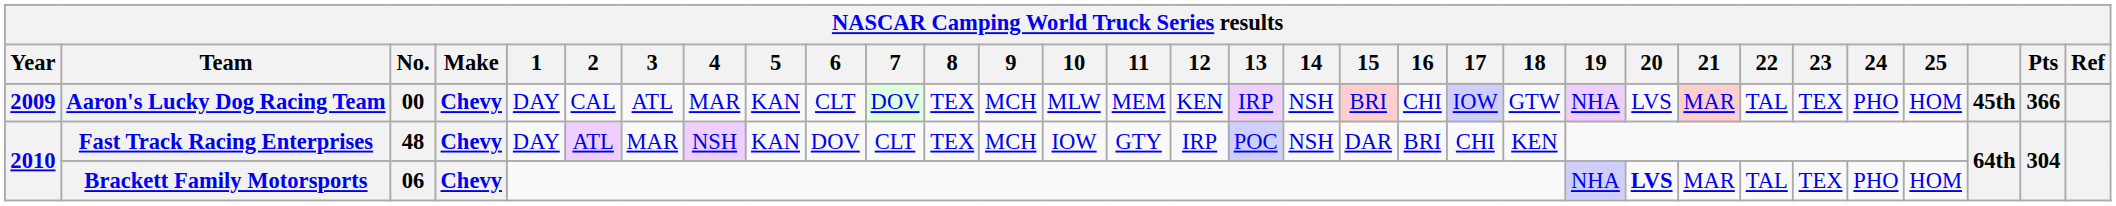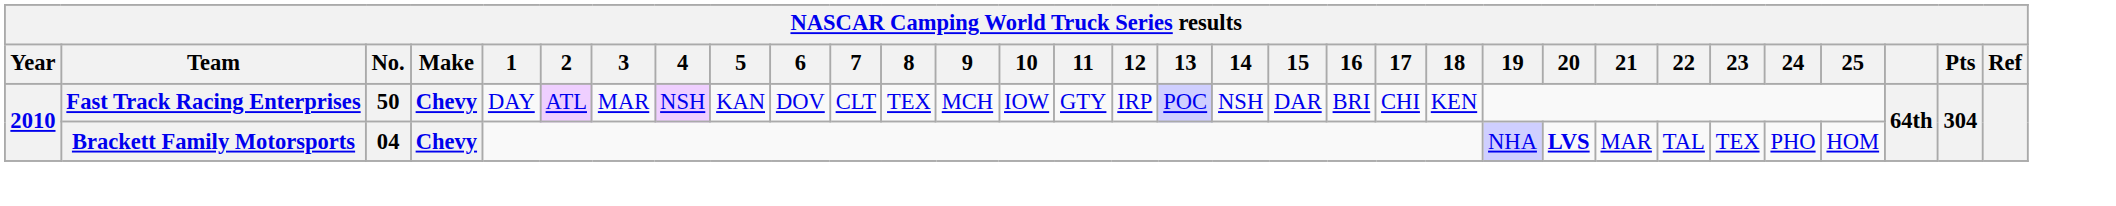 <table class="wikitable" style="text-align:center; font-size:75%">
 <tr>
 <th colspan=32><a href='#'>NASCAR Camping World Truck Series</a> results</th>
 </tr>
 <tr>
 <th>Year</th>
 <th>Team</th>
 <th>No.</th>
 <th>Make</th>
 <th>1</th>
 <th>2</th>
 <th>3</th>
 <th>4</th>
 <th>5</th>
 <th>6</th>
 <th>7</th>
 <th>8</th>
 <th>9</th>
 <th>10</th>
 <th>11</th>
 <th>12</th>
 <th>13</th>
 <th>14</th>
 <th>15</th>
 <th>16</th>
 <th>17</th>
 <th>18</th>
 <th>19</th>
 <th>20</th>
 <th>21</th>
 <th>22</th>
 <th>23</th>
 <th>24</th>
 <th>25</th>
 <th></th>
 <th>Pts</th>
 <th>Ref</th>
 </tr>
 <tr>
-<th><a href='#'>2009</a></th>
-<th><a href='#'>Aaron's Lucky Dog Racing Team</a></th>
-<th>00</th>
-<th><a href='#'>Chevy</a></th>
-<td><a href='#'>DAY</a></td>
-<td><a href='#'>CAL</a></td>
-<td><a href='#'>ATL</a></td>
-<td><a href='#'>MAR</a></td>
-<td><a href='#'>KAN</a></td>
-<td><a href='#'>CLT</a></td>
-<td style="background:#DFFFDF;"><a href='#'>DOV</a><br></td>
-<td><a href='#'>TEX</a></td>
-<td><a href='#'>MCH</a></td>
-<td><a href='#'>MLW</a></td>
-<td><a href='#'>MEM</a></td>
-<td><a href='#'>KEN</a></td>
-<td style="background:#EFCFFF;"><a href='#'>IRP</a><br></td>
-<td><a href='#'>NSH</a></td>
-<td style="background:#FFCFCF;"><a href='#'>BRI</a><br></td>
-<td><a href='#'>CHI</a></td>
-<td style="background:#CFCFFF;"><a href='#'>IOW</a><br></td>
-<td><a href='#'>GTW</a></td>
-<td style="background:#EFCFFF;"><a href='#'>NHA</a><br></td>
-<td><a href='#'>LVS</a></td>
-<td style="background:#FFCFCF;"><a href='#'>MAR</a><br></td>
-<td><a href='#'>TAL</a></td>
-<td><a href='#'>TEX</a></td>
-<td><a href='#'>PHO</a></td>
-<td><a href='#'>HOM</a></td>
-<th>45th</th>
-<th>366</th>
-<th></th>
-</tr>
-<tr>
 <th rowspan=2><a href='#'>2010</a></th>
 <th><a href='#'>Fast Track Racing Enterprises</a></th>
-<th>48</th>
+<th>50</th>
 <th><a href='#'>Chevy</a></th>
 <td><a href='#'>DAY</a></td>
 <td style="background:#EFCFFF;"><a href='#'>ATL</a><br></td>
 <td><a href='#'>MAR</a></td>
 <td style="background:#EFCFFF;"><a href='#'>NSH</a><br></td>
 <td><a href='#'>KAN</a></td>
 <td><a href='#'>DOV</a></td>
 <td><a href='#'>CLT</a></td>
 <td><a href='#'>TEX</a></td>
 <td><a href='#'>MCH</a></td>
 <td><a href='#'>IOW</a></td>
 <td><a href='#'>GTY</a></td>
 <td><a href='#'>IRP</a></td>
 <td style="background:#CFCFFF;"><a href='#'>POC</a><br></td>
 <td><a href='#'>NSH</a></td>
 <td><a href='#'>DAR</a></td>
 <td><a href='#'>BRI</a></td>
 <td><a href='#'>CHI</a></td>
 <td><a href='#'>KEN</a></td>
 <td colspan=7></td>
 <th rowspan=2>64th</th>
 <th rowspan=2>304</th>
 <th rowspan=2></th>
 </tr>
 <tr>
 <th><a href='#'>Brackett Family Motorsports</a></th>
-<th>06</th>
+<th>04</th>
 <th><a href='#'>Chevy</a></th>
 <td colspan=18></td>
 <td style="background:#CFCFFF;"><a href='#'>NHA</a><br></td>
 <td><strong><a href='#'>LVS</a></strong></td>
 <td><a href='#'>MAR</a></td>
 <td><a href='#'>TAL</a></td>
 <td><a href='#'>TEX</a></td>
 <td><a href='#'>PHO</a></td>
 <td><a href='#'>HOM</a></td>
 </tr>
 </table>
